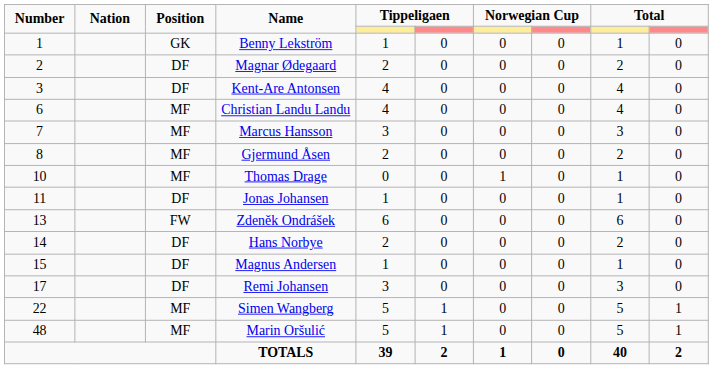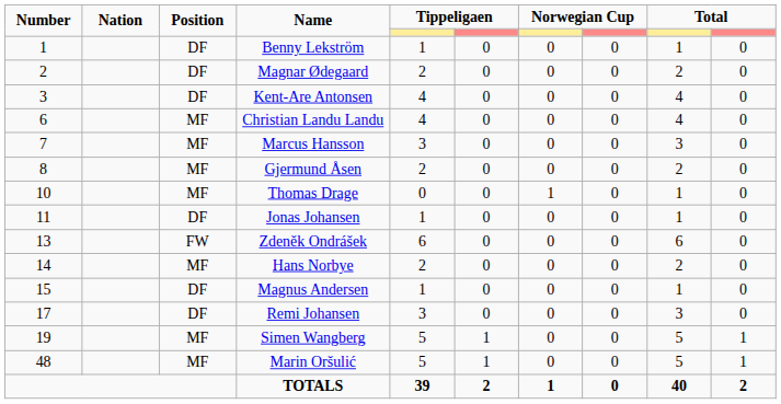 <table class="wikitable" style="font-size: 100%; text-align: center;">
 <tr>
 <td rowspan="2" width="10%" align="center"><strong>Number</strong></td>
 <td rowspan="2" width="10%" align="center"><strong>Nation</strong></td>
 <td rowspan="2" width="10%" align="center"><strong>Position</strong></td>
 <td rowspan="2" width="20%" align="center"><strong>Name</strong></td>
 <td colspan="2" align="center"><strong>Tippeligaen</strong></td>
 <td colspan="2" align="center"><strong>Norwegian Cup</strong></td>
 <td colspan="2" align="center"><strong>Total</strong></td>
 </tr>
 <tr>
 <th width=60 style="background: #FFEE99"></th>
 <th width=60 style="background: #FF8888"></th>
 <th width=60 style="background: #FFEE99"></th>
 <th width=60 style="background: #FF8888"></th>
 <th width=60 style="background: #FFEE99"></th>
 <th width=60 style="background: #FF8888"></th>
 </tr>
 <tr>
 <td>1</td>
 <td></td>
-<td>GK</td>
+<td>DF</td>
 <td><a href='#'>Benny Lekström</a></td>
 <td>1</td>
 <td>0</td>
 <td>0</td>
 <td>0</td>
 <td>1</td>
 <td>0</td>
 </tr>
 <tr>
 <td>2</td>
 <td></td>
 <td>DF</td>
 <td><a href='#'>Magnar Ødegaard</a></td>
 <td>2</td>
 <td>0</td>
 <td>0</td>
 <td>0</td>
 <td>2</td>
 <td>0</td>
 </tr>
 <tr>
 <td>3</td>
 <td></td>
 <td>DF</td>
 <td><a href='#'>Kent-Are Antonsen</a></td>
 <td>4</td>
 <td>0</td>
 <td>0</td>
 <td>0</td>
 <td>4</td>
 <td>0</td>
 </tr>
 <tr>
 <td>6</td>
 <td></td>
 <td>MF</td>
 <td><a href='#'>Christian Landu Landu</a></td>
 <td>4</td>
 <td>0</td>
 <td>0</td>
 <td>0</td>
 <td>4</td>
 <td>0</td>
 </tr>
 <tr>
 <td>7</td>
 <td></td>
 <td>MF</td>
 <td><a href='#'>Marcus Hansson</a></td>
 <td>3</td>
 <td>0</td>
 <td>0</td>
 <td>0</td>
 <td>3</td>
 <td>0</td>
 </tr>
 <tr>
 <td>8</td>
 <td></td>
 <td>MF</td>
 <td><a href='#'>Gjermund Åsen</a></td>
 <td>2</td>
 <td>0</td>
 <td>0</td>
 <td>0</td>
 <td>2</td>
 <td>0</td>
 </tr>
 <tr>
 <td>10</td>
 <td></td>
 <td>MF</td>
 <td><a href='#'>Thomas Drage</a></td>
 <td>0</td>
 <td>0</td>
 <td>1</td>
 <td>0</td>
 <td>1</td>
 <td>0</td>
 </tr>
 <tr>
 <td>11</td>
 <td></td>
 <td>DF</td>
 <td><a href='#'>Jonas Johansen</a></td>
 <td>1</td>
 <td>0</td>
 <td>0</td>
 <td>0</td>
 <td>1</td>
 <td>0</td>
 </tr>
 <tr>
 <td>13</td>
 <td></td>
 <td>FW</td>
 <td><a href='#'>Zdeněk Ondrášek</a></td>
 <td>6</td>
 <td>0</td>
 <td>0</td>
 <td>0</td>
 <td>6</td>
 <td>0</td>
 </tr>
 <tr>
 <td>14</td>
 <td></td>
-<td>DF</td>
+<td>MF</td>
 <td><a href='#'>Hans Norbye</a></td>
 <td>2</td>
 <td>0</td>
 <td>0</td>
 <td>0</td>
 <td>2</td>
 <td>0</td>
 </tr>
 <tr>
 <td>15</td>
 <td></td>
 <td>DF</td>
 <td><a href='#'>Magnus Andersen</a></td>
 <td>1</td>
 <td>0</td>
 <td>0</td>
 <td>0</td>
 <td>1</td>
 <td>0</td>
 </tr>
 <tr>
 <td>17</td>
 <td></td>
 <td>DF</td>
 <td><a href='#'>Remi Johansen</a></td>
 <td>3</td>
 <td>0</td>
 <td>0</td>
 <td>0</td>
 <td>3</td>
 <td>0</td>
 </tr>
 <tr>
-<td>22</td>
+<td>19</td>
 <td></td>
 <td>MF</td>
 <td><a href='#'>Simen Wangberg</a></td>
 <td>5</td>
 <td>1</td>
 <td>0</td>
 <td>0</td>
 <td>5</td>
 <td>1</td>
 </tr>
 <tr>
 <td>48</td>
 <td></td>
 <td>MF</td>
 <td><a href='#'>Marin Oršulić</a></td>
 <td>5</td>
 <td>1</td>
 <td>0</td>
 <td>0</td>
 <td>5</td>
 <td>1</td>
 </tr>
 <tr>
 <td colspan="3"></td>
 <td><strong>TOTALS</strong></td>
 <td><strong>39</strong></td>
 <td><strong>2</strong></td>
 <td><strong>1</strong></td>
 <td><strong>0</strong></td>
 <td><strong>40</strong></td>
 <td><strong>2</strong></td>
 </tr>
 </table>
